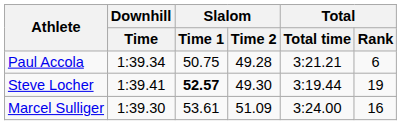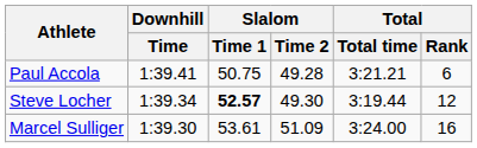 <table class="wikitable" style="font-size:90%">
 <tr>
 <th rowspan="2">Athlete</th>
 <th>Downhill</th>
 <th colspan="2">Slalom</th>
 <th colspan="2">Total</th>
 </tr>
 <tr>
 <th>Time</th>
 <th>Time 1</th>
 <th>Time 2</th>
 <th>Total time</th>
 <th>Rank</th>
 </tr>
 <tr>
 <td><a href='#'>Paul Accola</a></td>
-<td align="center">1:39.34</td>
+<td align="center">1:39.41</td>
 <td align="center">50.75</td>
 <td align="center">49.28</td>
 <td align="center">3:21.21</td>
 <td align="center">6</td>
 </tr>
 <tr>
 <td><a href='#'>Steve Locher</a></td>
-<td align="center">1:39.41</td>
+<td align="center">1:39.34</td>
 <td align="center"><strong>52.57</strong></td>
 <td align="center">49.30</td>
 <td align="center">3:19.44</td>
-<td align="center">19</td>
+<td align="center">12</td>
 </tr>
 <tr>
 <td><a href='#'>Marcel Sulliger</a></td>
 <td align="center">1:39.30</td>
 <td align="center">53.61</td>
 <td align="center">51.09</td>
 <td align="center">3:24.00</td>
 <td align="center">16</td>
 </tr>
 </table>
